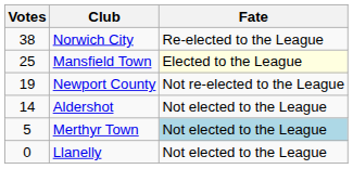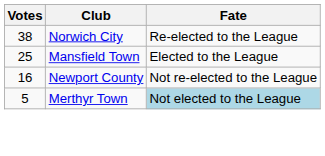 <table class="wikitable" style="font-size:95%;">
 <tr>
 <th>Votes</th>
 <th>Club</th>
 <th>Fate</th>
 </tr>
 <tr>
 <td align="center">38</td>
 <td><a href='#'>Norwich City</a></td>
 <td>Re-elected to the League</td>
 </tr>
 <tr>
 <td align="center">25</td>
 <td><a href='#'>Mansfield Town</a></td>
-<td style="background: lightyellow;">Elected to the League</td>
+<td>Elected to the League</td>
 </tr>
 <tr>
-<td align="center">19</td>
+<td align="center">16</td>
 <td><a href='#'>Newport County</a></td>
 <td>Not re-elected to the League</td>
-</tr>
-<tr>
-<td align="center">14</td>
-<td><a href='#'>Aldershot</a></td>
-<td>Not elected to the League</td>
 </tr>
 <tr>
 <td align="center">5</td>
 <td><a href='#'>Merthyr Town</a></td>
 <td style="background: lightblue;">Not elected to the League</td>
 </tr>
-<tr>
-<td align="center">0</td>
-<td><a href='#'>Llanelly</a></td>
-<td>Not elected to the League</td>
-</tr>
 </table>
